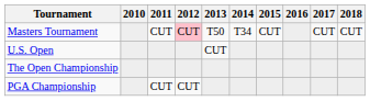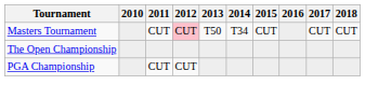 <table class="wikitable" style="font-size:95%;text-align:center;">
 <tr>
 <th>Tournament</th>
 <th>2010</th>
 <th>2011</th>
 <th>2012</th>
 <th>2013</th>
 <th>2014</th>
 <th>2015</th>
 <th>2016</th>
 <th>2017</th>
 <th>2018</th>
 </tr>
 <tr>
 <td align=left><a href='#'>Masters Tournament</a></td>
 <td style="background:#eeeeee;"></td>
 <td>CUT</td>
 <td style="background: pink;">CUT</td>
 <td>T50</td>
 <td>T34</td>
 <td>CUT</td>
 <td style="background:#eeeeee;"></td>
 <td>CUT</td>
 <td>CUT</td>
 </tr>
 <tr>
-<td align=left><a href='#'>U.S. Open</a></td>
-<td style="background:#eeeeee;"></td>
-<td style="background:#eeeeee;"></td>
-<td style="background:#eeeeee;"></td>
-<td>CUT</td>
-<td style="background:#eeeeee;"></td>
-<td style="background:#eeeeee;"></td>
-<td style="background:#eeeeee;"></td>
-<td style="background:#eeeeee;"></td>
-<td style="background:#eeeeee;"></td>
-</tr>
-<tr>
 <td align=left><a href='#'>The Open Championship</a></td>
 <td style="background:#eeeeee;"></td>
 <td style="background:#eeeeee;"></td>
 <td style="background:#eeeeee;"></td>
 <td style="background:#eeeeee;"></td>
 <td style="background:#eeeeee;"></td>
 <td style="background:#eeeeee;"></td>
 <td style="background:#eeeeee;"></td>
 <td style="background:#eeeeee;"></td>
 <td style="background:#eeeeee;"></td>
 </tr>
 <tr>
 <td align=left><a href='#'>PGA Championship</a></td>
 <td style="background:#eeeeee;"></td>
 <td>CUT</td>
 <td>CUT</td>
 <td style="background:#eeeeee;"></td>
 <td style="background:#eeeeee;"></td>
 <td style="background:#eeeeee;"></td>
 <td style="background:#eeeeee;"></td>
 <td style="background:#eeeeee;"></td>
 <td style="background:#eeeeee;"></td>
 </tr>
 </table>
